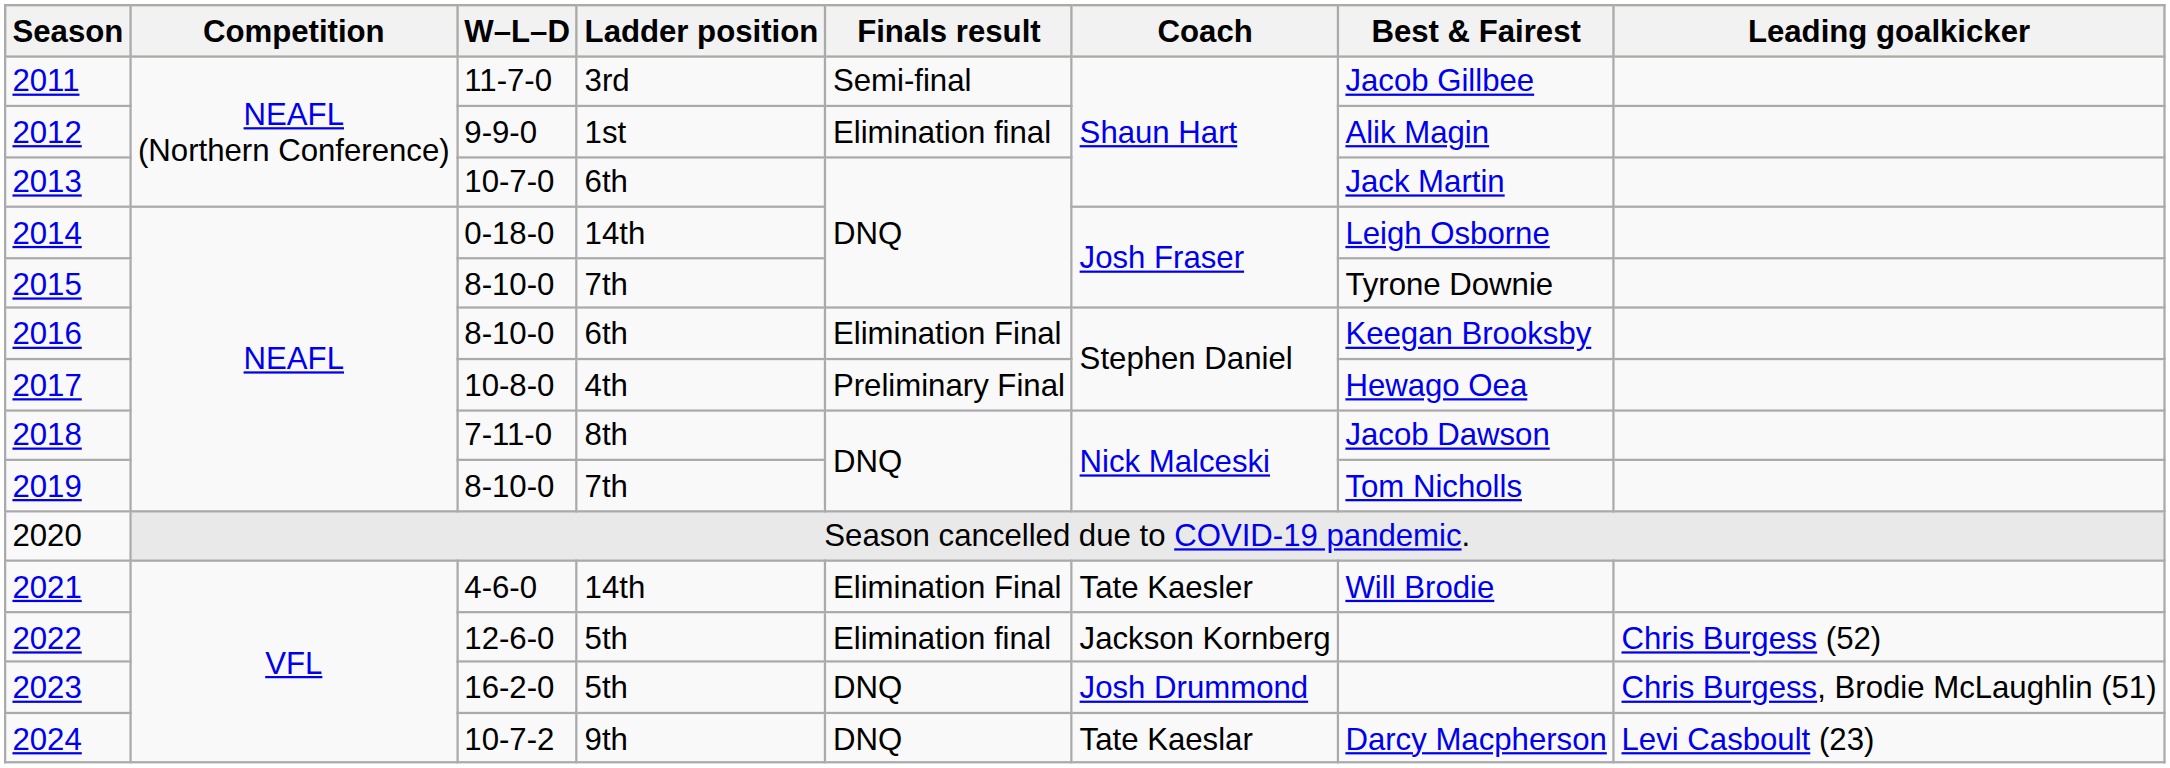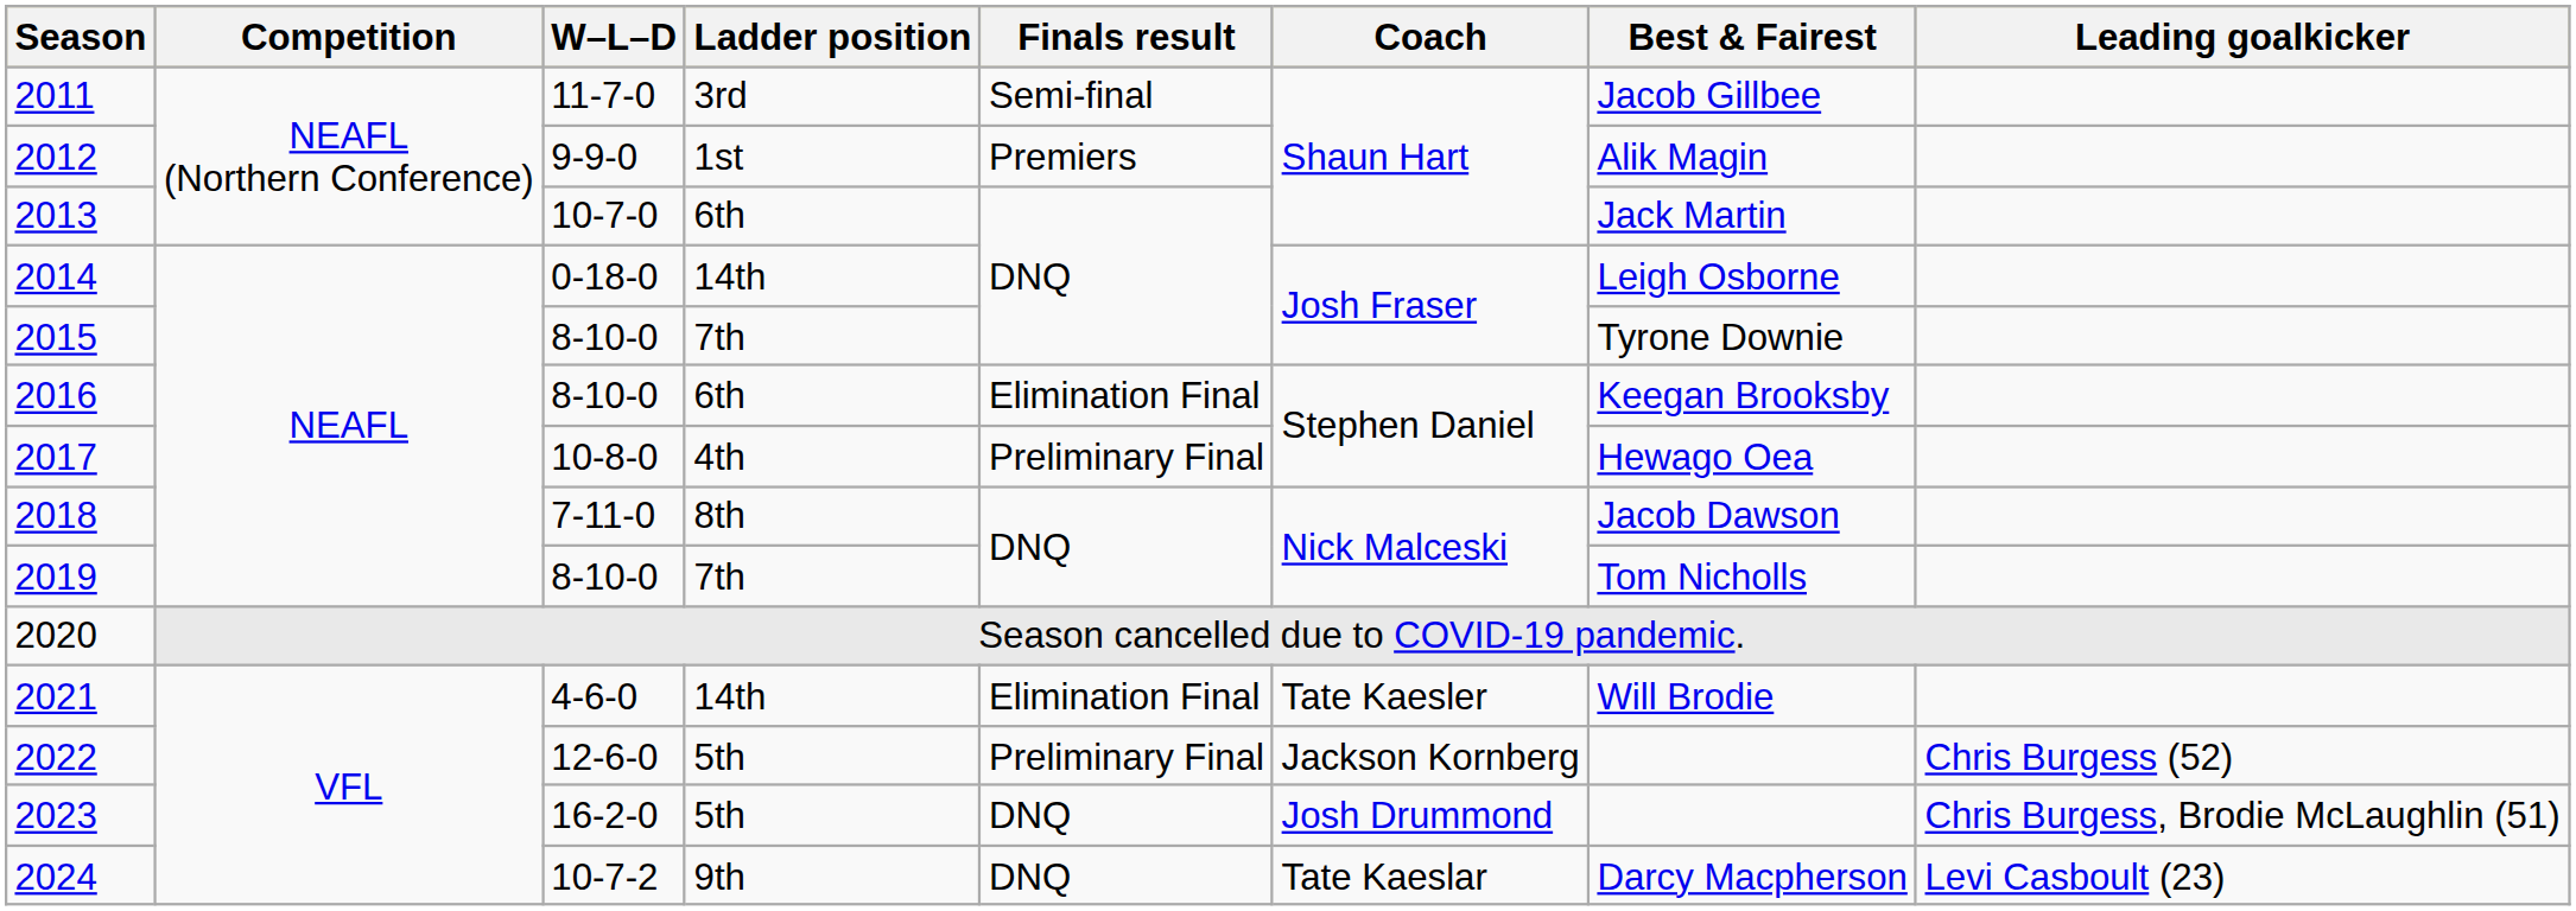 <table class="wikitable">
 <tr style="background:#bdb76b;font-size: 87%">
 <th>Season</th>
 <th>Competition</th>
 <th>W–L–D</th>
 <th>Ladder position</th>
 <th>Finals result</th>
 <th>Coach</th>
 <th>Best & Fairest</th>
 <th>Leading goalkicker</th>
 </tr>
 <tr style="font-size: 87%;">
 <td><a href='#'>2011</a></td>
 <td style="text-align: center" rowspan="3"><a href='#'>NEAFL</a><br> (Northern Conference)</td>
 <td>11-7-0</td>
 <td>3rd</td>
 <td>Semi-final</td>
 <td rowspan="3"><a href='#'>Shaun Hart</a></td>
 <td><a href='#'>Jacob Gillbee</a></td>
 <td></td>
 </tr>
 <tr style="font-size: 87%;">
 <td><a href='#'>2012</a></td>
 <td>9-9-0</td>
 <td>1st</td>
-<td>Elimination final</td>
+<td>Premiers</td>
 <td><a href='#'>Alik Magin</a></td>
 <td></td>
 </tr>
 <tr style="font-size: 87%;">
 <td><a href='#'>2013</a></td>
 <td>10-7-0</td>
 <td>6th</td>
 <td rowspan="3">DNQ</td>
 <td><a href='#'>Jack Martin</a></td>
 <td></td>
 </tr>
 <tr style="font-size: 87%;">
 <td><a href='#'>2014</a></td>
 <td style="text-align: center" rowspan="6"><a href='#'>NEAFL</a></td>
 <td>0-18-0</td>
 <td>14th</td>
 <td rowspan="2"><a href='#'>Josh Fraser</a></td>
 <td><a href='#'>Leigh Osborne</a></td>
 <td></td>
 </tr>
 <tr style="font-size: 87%;">
 <td><a href='#'>2015</a></td>
 <td>8-10-0</td>
 <td>7th</td>
 <td>Tyrone Downie</td>
 <td></td>
 </tr>
 <tr style="font-size: 87%;">
 <td><a href='#'>2016</a></td>
 <td>8-10-0</td>
 <td>6th</td>
 <td>Elimination Final</td>
 <td rowspan="2">Stephen Daniel</td>
 <td><a href='#'>Keegan Brooksby</a></td>
 <td></td>
 </tr>
 <tr style="font-size: 87%;">
 <td><a href='#'>2017</a></td>
 <td>10-8-0</td>
 <td>4th</td>
 <td>Preliminary Final</td>
 <td><a href='#'>Hewago Oea</a></td>
 <td></td>
 </tr>
 <tr style="font-size: 87%;">
 <td><a href='#'>2018</a></td>
 <td>7-11-0</td>
 <td>8th</td>
 <td rowspan="2">DNQ</td>
 <td rowspan="2"><a href='#'>Nick Malceski</a></td>
 <td><a href='#'>Jacob Dawson</a></td>
 <td></td>
 </tr>
 <tr style="font-size: 87%;">
 <td><a href='#'>2019</a></td>
 <td>8-10-0</td>
 <td>7th</td>
 <td><a href='#'>Tom Nicholls</a></td>
 <td></td>
 </tr>
 <tr style="font-size: 87%;">
 <td>2020</td>
 <td style="background-color:#E9E9E9;" align="center" colspan="7">Season cancelled due to <a href='#'>COVID-19 pandemic</a>.</td>
 </tr>
 <tr style="font-size: 87%;">
 <td><a href='#'>2021</a></td>
 <td style="text-align: center" rowspan="4"><a href='#'>VFL</a></td>
 <td>4-6-0</td>
 <td>14th</td>
 <td>Elimination Final</td>
 <td>Tate Kaesler</td>
 <td><a href='#'>Will Brodie</a></td>
 <td></td>
 </tr>
 <tr style="font-size: 87%;">
 <td><a href='#'>2022</a></td>
 <td>12-6-0</td>
 <td>5th</td>
-<td>Elimination final</td>
+<td>Preliminary Final</td>
 <td>Jackson Kornberg</td>
 <td></td>
 <td><a href='#'>Chris Burgess</a> (52)</td>
 </tr>
 <tr style="font-size: 87%;">
 <td><a href='#'>2023</a></td>
 <td>16-2-0</td>
 <td>5th</td>
 <td>DNQ</td>
 <td><a href='#'>Josh Drummond</a></td>
 <td></td>
 <td><a href='#'>Chris Burgess</a>, Brodie McLaughlin (51)</td>
 </tr>
 <tr style="font-size: 87%;">
 <td><a href='#'>2024</a></td>
 <td>10-7-2</td>
 <td>9th</td>
 <td>DNQ</td>
 <td>Tate Kaeslar</td>
 <td><a href='#'>Darcy Macpherson</a></td>
 <td><a href='#'>Levi Casboult</a> (23)</td>
 </tr>
 </table>
